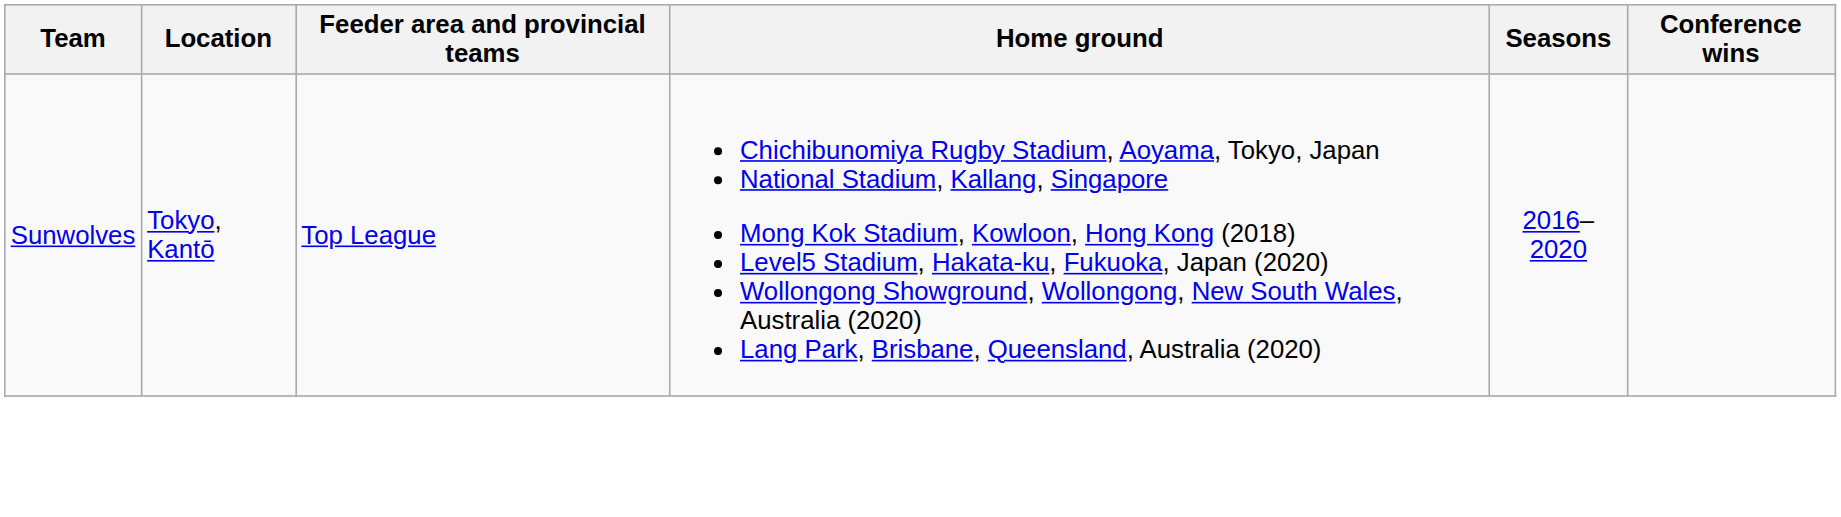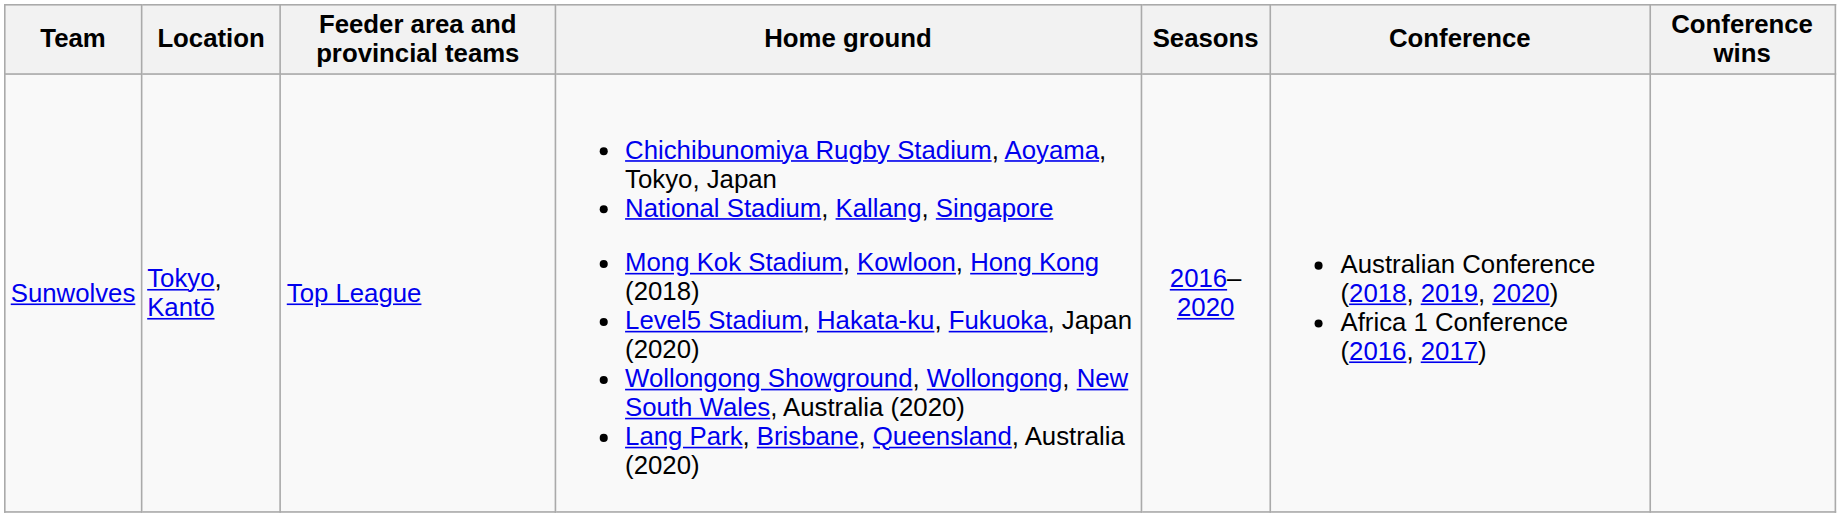 <table class="wikitable" style="width:90%;">
 <tr>
 <th>Team</th>
 <th>Location</th>
 <th>Feeder area and provincial teams</th>
 <th>Home ground</th>
 <th>Seasons</th>
+<th>Conference</th>
 <th>Conference wins</th>
 </tr>
 <tr>
 <td><a href='#'>Sunwolves</a></td>
 <td><a href='#'>Tokyo</a>, <a href='#'>Kantō</a></td>
 <td><a href='#'>Top League</a></td>
 <td><br><ul><li><a href='#'>Chichibunomiya Rugby Stadium</a>, <a href='#'>Aoyama</a>, Tokyo, Japan</li><li><a href='#'>National Stadium</a>, <a href='#'>Kallang</a>, <a href='#'>Singapore</a></li></ul><ul><li><a href='#'>Mong Kok Stadium</a>, <a href='#'>Kowloon</a>, <a href='#'>Hong Kong</a> (2018)</li><li><a href='#'>Level5 Stadium</a>, <a href='#'>Hakata-ku</a>, <a href='#'>Fukuoka</a>, Japan (2020)</li><li><a href='#'>Wollongong Showground</a>, <a href='#'>Wollongong</a>, <a href='#'>New South Wales</a>, Australia (2020)</li><li><a href='#'>Lang Park</a>, <a href='#'>Brisbane</a>, <a href='#'>Queensland</a>, Australia (2020)</li></ul></td>
 <td align=center><a href='#'>2016</a>–<a href='#'>2020</a></td>
+<td><br><ul><li>Australian Conference (<a href='#'>2018</a>, <a href='#'>2019</a>, <a href='#'>2020</a>)</li><li>Africa 1 Conference (<a href='#'>2016</a>, <a href='#'>2017</a>)</li></ul></td>
 <td></td>
 </tr>
 </table>
